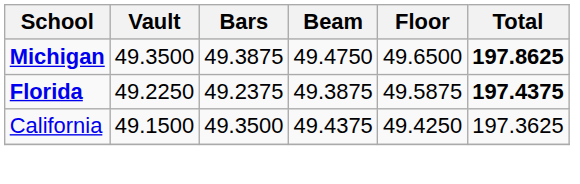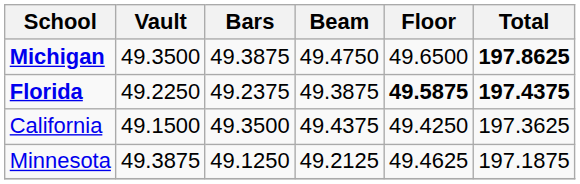 <table class="wikitable">
 <tr>
 <th>School</th>
 <th>Vault</th>
 <th>Bars</th>
 <th>Beam</th>
 <th>Floor</th>
 <th>Total</th>
 </tr>
 <tr>
 <td><a href='#'><strong>Michigan</strong></a></td>
 <td>49.3500</td>
 <td>49.3875</td>
 <td>49.4750</td>
 <td>49.6500</td>
 <td><strong>197.8625</strong></td>
 </tr>
 <tr>
 <td><a href='#'><strong>Florida</strong></a></td>
 <td>49.2250</td>
 <td>49.2375</td>
 <td>49.3875</td>
-<td>49.5875</td>
+<td><strong>49.5875</strong></td>
 <td><strong>197.4375</strong></td>
 </tr>
 <tr>
 <td><a href='#'>California</a></td>
 <td>49.1500</td>
 <td>49.3500</td>
 <td>49.4375</td>
 <td>49.4250</td>
 <td>197.3625</td>
 </tr>
 <tr>
+<td><a href='#'>Minnesota</a></td>
+<td>49.3875</td>
+<td>49.1250</td>
+<td>49.2125</td>
+<td>49.4625</td>
+<td>197.1875</td>
+</tr>
+<tr>
 </tr>
 </table>
